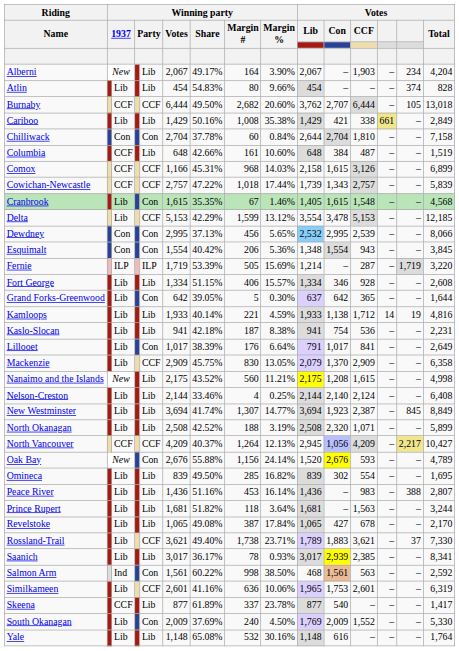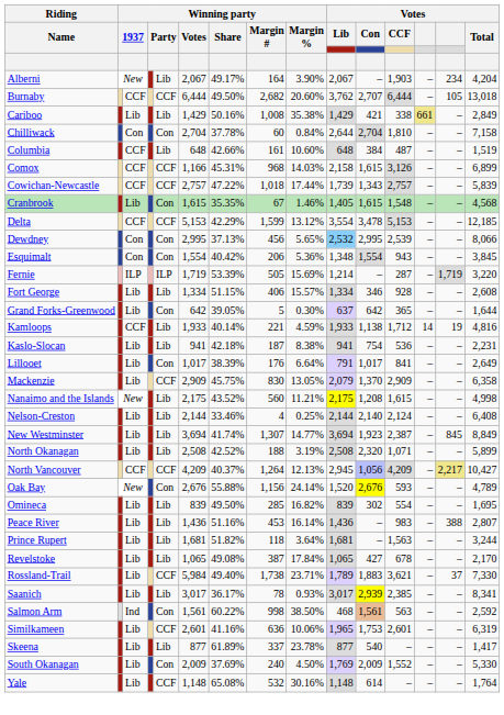 <table class="wikitable sortable mw-collapsible" style="text-align:right; font-size:85%">
 <tr>
 <th scope="col">Riding</th>
 <th scope="col" colspan="8">Winning party</th>
 <th scope="col" colspan="6">Votes</th>
 </tr>
 <tr>
 <th rowspan="2" scope="col">Name</th>
 <th colspan="2" rowspan="2" scope="col"><strong><a href='#'>1937</a></strong></th>
 <th colspan="2" rowspan="2" scope="col">Party</th>
 <th rowspan="2" scope="col">Votes</th>
 <th rowspan="2" scope="col">Share</th>
 <th rowspan="2" scope="col">Margin<br>#</th>
 <th rowspan="2" scope="col">Margin<br>%</th>
 <th scope="col">Lib</th>
 <th scope="col">Con</th>
 <th scope="col">CCF</th>
 <th scope="col"></th>
 <th scope="col"></th>
 <th rowspan="2" scope="col">Total</th>
 </tr>
 <tr>
 <th scope="col" style="background-color:#A51B12;"></th>
 <th scope="col" style="background-color:#294296;"></th>
 <th scope="col" style="background-color:#EEDDAA;"></th>
 <th scope="col" style="background-color:#DCDCDC;"></th>
 <th scope="col" style="background-color:#DCDCDC;"></th>
 </tr>
 <tr>
 <th> </th>
 <th colspan="2"></th>
 <th colspan="2"></th>
 <th></th>
 <th></th>
 <th></th>
 <th></th>
 <th></th>
 <th></th>
 <th></th>
 <th></th>
 <th></th>
 <th></th>
 </tr>
 <tr>
 <td style="text-align:left"><a href='#'>Alberni</a></td>
 <td colspan="2" style="background-color:#FFFFFF; text-align:center;"><em>New</em></td>
 <td style="background-color:#A51B12;"></td>
 <td style="text-align:left;">Lib</td>
 <td>2,067</td>
 <td>49.17%</td>
 <td>164</td>
 <td>3.90%</td>
 <td>2,067</td>
 <td>–</td>
 <td>1,903</td>
 <td>–</td>
 <td>234</td>
 <td>4,204</td>
-</tr>
-<tr>
-<td style="text-align:left"><a href='#'>Atlin</a></td>
-<td style="background-color:#A51B12;"></td>
-<td style="text-align:left;">Lib</td>
-<td style="background-color:#A51B12;"></td>
-<td style="text-align:left;">Lib</td>
-<td>454</td>
-<td>54.83%</td>
-<td>80</td>
-<td>9.66%</td>
-<td style="background-color:#DCDCDC;">454</td>
-<td>–</td>
-<td>–</td>
-<td>–</td>
-<td>374</td>
-<td>828</td>
 </tr>
 <tr>
 <td style="text-align:left"><a href='#'>Burnaby</a></td>
 <td style="background-color:#EEDDAA;"></td>
 <td style="text-align:left;">CCF</td>
 <td style="background-color:#EEDDAA;"></td>
 <td style="text-align:left;">CCF</td>
 <td>6,444</td>
 <td>49.50%</td>
 <td>2,682</td>
 <td>20.60%</td>
 <td>3,762</td>
 <td>2,707</td>
 <td style="background-color:#DCDCDC;">6,444</td>
 <td>–</td>
 <td>105</td>
 <td>13,018</td>
 </tr>
 <tr>
 <td style="text-align:left"><a href='#'>Cariboo</a></td>
 <td style="background-color:#A51B12;"></td>
 <td style="text-align:left;">Lib</td>
 <td style="background-color:#A51B12;"></td>
 <td style="text-align:left;">Lib</td>
 <td>1,429</td>
 <td>50.16%</td>
 <td>1,008</td>
 <td>35.38%</td>
 <td style="background-color:#DCDCDC;">1,429</td>
 <td>421</td>
 <td>338</td>
 <td style="background-color:#F0E68C;">661</td>
 <td>–</td>
 <td>2,849</td>
 </tr>
 <tr>
 <td style="text-align:left"><a href='#'>Chilliwack</a></td>
 <td style="background-color:#294296;"></td>
 <td style="text-align:left;">Con</td>
 <td style="background-color:#294296;"></td>
 <td style="text-align:left;">Con</td>
 <td>2,704</td>
 <td>37.78%</td>
 <td>60</td>
 <td>0.84%</td>
 <td>2,644</td>
 <td style="background-color:#DCDCDC;">2,704</td>
 <td>1,810</td>
 <td>–</td>
 <td>–</td>
 <td>7,158</td>
 </tr>
 <tr>
 <td style="text-align:left"><a href='#'>Columbia</a></td>
 <td style="background-color:#A51B12;"></td>
 <td style="text-align:left;">CCF</td>
 <td style="background-color:#A51B12;"></td>
 <td style="text-align:left;">Lib</td>
 <td>648</td>
 <td>42.66%</td>
 <td>161</td>
 <td>10.60%</td>
 <td style="background-color:#DCDCDC;">648</td>
 <td>384</td>
 <td>487</td>
 <td>–</td>
 <td>–</td>
 <td>1,519</td>
 </tr>
 <tr>
 <td style="text-align:left"><a href='#'>Comox</a></td>
 <td style="background-color:#EEDDAA;"></td>
 <td style="text-align:left;">CCF</td>
 <td style="background-color:#EEDDAA;"></td>
 <td style="text-align:left;">CCF</td>
 <td>1,166</td>
 <td>45.31%</td>
 <td>968</td>
 <td>14.03%</td>
 <td>2,158</td>
 <td>1,615</td>
 <td style="background-color:#DCDCDC;">3,126</td>
 <td>–</td>
 <td>–</td>
 <td>6,899</td>
 </tr>
 <tr>
 <td style="text-align:left"><a href='#'>Cowichan-Newcastle</a></td>
 <td style="background-color:#EEDDAA;"></td>
 <td style="text-align:left;">CCF</td>
 <td style="background-color:#EEDDAA;"></td>
 <td style="text-align:left;">CCF</td>
 <td>2,757</td>
 <td>47.22%</td>
 <td>1,018</td>
 <td>17.44%</td>
 <td>1,739</td>
 <td>1,343</td>
 <td style="background-color:#DCDCDC;">2,757</td>
 <td>–</td>
 <td>–</td>
 <td>5,839</td>
 </tr>
 <tr style="background-color:#B9E5B9;">
 <td style="text-align:left"><a href='#'>Cranbrook</a></td>
 <td style="background-color:#A51B12;"></td>
 <td style="text-align:left;">Lib</td>
 <td style="background-color:#294296;"></td>
 <td style="text-align:left;">Con</td>
 <td>1,615</td>
 <td>35.35%</td>
 <td>67</td>
 <td>1.46%</td>
 <td>1,405</td>
 <td>1,615</td>
 <td>1,548</td>
 <td>–</td>
 <td>–</td>
 <td>4,568</td>
 </tr>
 <tr>
 <td style="text-align:left"><a href='#'>Delta</a></td>
 <td style="background-color:#EEDDAA;"></td>
-<td style="text-align:left;">Lib</td>
+<td style="text-align:left;">CCF</td>
 <td style="background-color:#EEDDAA;"></td>
 <td style="text-align:left;">CCF</td>
 <td>5,153</td>
 <td>42.29%</td>
 <td>1,599</td>
 <td>13.12%</td>
 <td>3,554</td>
 <td>3,478</td>
 <td style="background-color:#DCDCDC;">5,153</td>
 <td>–</td>
 <td>–</td>
 <td>12,185</td>
 </tr>
 <tr>
 <td style="text-align:left"><a href='#'>Dewdney</a></td>
 <td style="background-color:#294296;"></td>
 <td style="text-align:left;">Con</td>
 <td style="background-color:#294296;"></td>
 <td style="text-align:left;">Con</td>
 <td>2,995</td>
 <td>37.13%</td>
 <td>456</td>
 <td>5.65%</td>
 <td style="background-color:#87CEFA;">2,532</td>
 <td>2,995</td>
 <td>2,539</td>
 <td>–</td>
 <td>–</td>
 <td>8,066</td>
 </tr>
 <tr>
 <td style="text-align:left"><a href='#'>Esquimalt</a></td>
 <td style="background-color:#294296;"></td>
 <td style="text-align:left;">Con</td>
 <td style="background-color:#294296;"></td>
 <td style="text-align:left;">Con</td>
 <td>1,554</td>
 <td>40.42%</td>
 <td>206</td>
 <td>5.36%</td>
 <td>1,348</td>
 <td style="background-color:#DCDCDC;">1,554</td>
 <td>943</td>
 <td>–</td>
 <td>–</td>
 <td>3,845</td>
 </tr>
 <tr>
 <td style="text-align:left"><a href='#'>Fernie</a></td>
 <td style="background-color:#EEBBBB;"></td>
 <td style="text-align:left;">ILP</td>
 <td style="background-color:#EEBBBB;"></td>
 <td style="text-align:left;">ILP</td>
 <td>1,719</td>
 <td>53.39%</td>
 <td>505</td>
 <td>15.69%</td>
 <td>1,214</td>
 <td>–</td>
 <td>287</td>
 <td>–</td>
 <td style="background-color:#DCDCDC;">1,719</td>
 <td>3,220</td>
 </tr>
 <tr>
 <td style="text-align:left"><a href='#'>Fort George</a></td>
 <td style="background-color:#A51B12;"></td>
 <td style="text-align:left;">Lib</td>
 <td style="background-color:#A51B12;"></td>
 <td style="text-align:left;">Lib</td>
 <td>1,334</td>
 <td>51.15%</td>
 <td>406</td>
 <td>15.57%</td>
 <td style="background-color:#DCDCDC;">1,334</td>
 <td>346</td>
 <td>928</td>
 <td>–</td>
 <td>–</td>
 <td>2,608</td>
 </tr>
 <tr>
 <td style="text-align:left"><a href='#'>Grand Forks-Greenwood</a></td>
 <td style="background-color:#A51B12;"></td>
 <td style="text-align:left;">Lib</td>
 <td style="background-color:#294296;"></td>
 <td style="text-align:left;">Con</td>
 <td>642</td>
 <td>39.05%</td>
 <td>5</td>
 <td>0.30%</td>
 <td style="background-color:#DCD0FF;">637</td>
 <td>642</td>
 <td>365</td>
 <td>–</td>
 <td>–</td>
 <td>1,644</td>
 </tr>
 <tr>
 <td style="text-align:left"><a href='#'>Kamloops</a></td>
 <td style="background-color:#A51B12;"></td>
-<td style="text-align:left;">Lib</td>
+<td style="text-align:left;">CCF</td>
 <td style="background-color:#A51B12;"></td>
 <td style="text-align:left;">Lib</td>
 <td>1,933</td>
 <td>40.14%</td>
 <td>221</td>
 <td>4.59%</td>
 <td style="background-color:#DCDCDC;">1,933</td>
 <td>1,138</td>
 <td>1,712</td>
 <td>14</td>
 <td>19</td>
 <td>4,816</td>
 </tr>
 <tr>
 <td style="text-align:left"><a href='#'>Kaslo-Slocan</a></td>
 <td style="background-color:#A51B12;"></td>
 <td style="text-align:left;">Lib</td>
 <td style="background-color:#A51B12;"></td>
 <td style="text-align:left;">Lib</td>
 <td>941</td>
 <td>42.18%</td>
 <td>187</td>
 <td>8.38%</td>
 <td style="background-color:#DCDCDC;">941</td>
 <td>754</td>
 <td>536</td>
 <td>–</td>
 <td>–</td>
 <td>2,231</td>
 </tr>
 <tr>
 <td style="text-align:left"><a href='#'>Lillooet</a></td>
 <td style="background-color:#A51B12;"></td>
 <td style="text-align:left;">Lib</td>
 <td style="background-color:#294296;"></td>
 <td style="text-align:left;">Con</td>
 <td>1,017</td>
 <td>38.39%</td>
 <td>176</td>
 <td>6.64%</td>
 <td style="background-color:#DCD0FF;">791</td>
 <td>1,017</td>
 <td>841</td>
 <td>–</td>
 <td>–</td>
 <td>2,649</td>
 </tr>
 <tr>
 <td style="text-align:left"><a href='#'>Mackenzie</a></td>
 <td style="background-color:#A51B12;"></td>
 <td style="text-align:left;">Lib</td>
 <td style="background-color:#EEDDAA;"></td>
 <td style="text-align:left;">CCF</td>
 <td>2,909</td>
 <td>45.75%</td>
 <td>830</td>
 <td>13.05%</td>
 <td style="background-color:#DCD0FF;">2,079</td>
 <td>1,370</td>
 <td>2,909</td>
 <td>–</td>
 <td>–</td>
 <td>6,358</td>
 </tr>
 <tr>
 <td style="text-align:left"><a href='#'>Nanaimo and the Islands</a></td>
 <td colspan="2" style="background-color:#FFFFFF; text-align:center;"><em>New</em></td>
 <td style="background-color:#A51B12;"></td>
 <td style="text-align:left;">Lib</td>
 <td>2,175</td>
 <td>43.52%</td>
 <td>560</td>
 <td>11.21%</td>
 <td style="background-color:#FFFF00;">2,175</td>
 <td>1,208</td>
 <td>1,615</td>
 <td>–</td>
 <td>–</td>
 <td>4,998</td>
 </tr>
 <tr>
 <td style="text-align:left"><a href='#'>Nelson-Creston</a></td>
 <td style="background-color:#A51B12;"></td>
 <td style="text-align:left;">Lib</td>
 <td style="background-color:#A51B12;"></td>
 <td style="text-align:left;">Lib</td>
 <td>2,144</td>
 <td>33.46%</td>
 <td>4</td>
 <td>0.25%</td>
 <td style="background-color:#DCDCDC;">2,144</td>
 <td>2,140</td>
 <td>2,124</td>
 <td>–</td>
 <td>–</td>
 <td>6,408</td>
 </tr>
 <tr>
 <td style="text-align:left"><a href='#'>New Westminster</a></td>
 <td style="background-color:#A51B12;"></td>
 <td style="text-align:left;">Lib</td>
 <td style="background-color:#A51B12;"></td>
 <td style="text-align:left;">Lib</td>
 <td>3,694</td>
 <td>41.74%</td>
 <td>1,307</td>
 <td>14.77%</td>
 <td style="background-color:#DCDCDC;">3,694</td>
 <td>1,923</td>
 <td>2,387</td>
 <td>–</td>
 <td>845</td>
 <td>8,849</td>
 </tr>
 <tr>
 <td style="text-align:left"><a href='#'>North Okanagan</a></td>
 <td style="background-color:#A51B12;"></td>
 <td style="text-align:left;">Lib</td>
 <td style="background-color:#A51B12;"></td>
 <td style="text-align:left;">Lib</td>
 <td>2,508</td>
 <td>42.52%</td>
 <td>188</td>
 <td>3.19%</td>
 <td style="background-color:#DCDCDC;">2,508</td>
 <td>2,320</td>
 <td>1,071</td>
 <td>–</td>
 <td>–</td>
 <td>5,899</td>
 </tr>
 <tr>
 <td style="text-align:left"><a href='#'>North Vancouver</a></td>
 <td style="background-color:#EEDDAA;"></td>
 <td style="text-align:left;">CCF</td>
 <td style="background-color:#EEDDAA;"></td>
 <td style="text-align:left;">CCF</td>
 <td>4,209</td>
 <td>40.37%</td>
 <td>1,264</td>
 <td>12.13%</td>
 <td>2,945</td>
 <td style="background-color:#B8BFFE;">1,056</td>
 <td style="background-color:#DCDCDC;">4,209</td>
 <td>–</td>
 <td style="background-color:#F0E68C;">2,217</td>
 <td>10,427</td>
 </tr>
 <tr>
 <td style="text-align:left"><a href='#'>Oak Bay</a></td>
 <td colspan="2" style="background-color:#FFFFFF; text-align:center;"><em>New</em></td>
 <td style="background-color:#294296;"></td>
 <td style="text-align:left;">Con</td>
 <td>2,676</td>
 <td>55.88%</td>
 <td>1,156</td>
 <td>24.14%</td>
 <td>1,520</td>
 <td style="background-color:#FFFF00;">2,676</td>
 <td>593</td>
 <td>–</td>
 <td>–</td>
 <td>4,789</td>
 </tr>
 <tr>
 <td style="text-align:left"><a href='#'>Omineca</a></td>
 <td style="background-color:#A51B12;"></td>
 <td style="text-align:left;">Lib</td>
 <td style="background-color:#A51B12;"></td>
 <td style="text-align:left;">Lib</td>
 <td>839</td>
 <td>49.50%</td>
 <td>285</td>
 <td>16.82%</td>
 <td style="background-color:#DCDCDC;">839</td>
 <td>302</td>
 <td>554</td>
 <td>–</td>
 <td>–</td>
 <td>1,695</td>
 </tr>
 <tr>
 <td style="text-align:left"><a href='#'>Peace River</a></td>
 <td style="background-color:#A51B12;"></td>
 <td style="text-align:left;">Lib</td>
 <td style="background-color:#A51B12;"></td>
 <td style="text-align:left;">Lib</td>
 <td>1,436</td>
 <td>51.16%</td>
 <td>453</td>
 <td>16.14%</td>
 <td style="background-color:#DCDCDC;">1,436</td>
 <td>–</td>
 <td>983</td>
 <td>–</td>
 <td>388</td>
 <td>2,807</td>
 </tr>
 <tr>
 <td style="text-align:left"><a href='#'>Prince Rupert</a></td>
 <td style="background-color:#A51B12;"></td>
 <td style="text-align:left;">Lib</td>
 <td style="background-color:#A51B12;"></td>
 <td style="text-align:left;">Lib</td>
 <td>1,681</td>
 <td>51.82%</td>
 <td>118</td>
 <td>3.64%</td>
 <td style="background-color:#DCDCDC;">1,681</td>
 <td>–</td>
 <td>1,563</td>
 <td>–</td>
 <td>–</td>
 <td>3,244</td>
 </tr>
 <tr>
 <td style="text-align:left"><a href='#'>Revelstoke</a></td>
 <td style="background-color:#A51B12;"></td>
 <td style="text-align:left;">Lib</td>
 <td style="background-color:#A51B12;"></td>
 <td style="text-align:left;">Lib</td>
 <td>1,065</td>
 <td>49.08%</td>
 <td>387</td>
 <td>17.84%</td>
 <td style="background-color:#DCDCDC;">1,065</td>
 <td>427</td>
 <td>678</td>
 <td>–</td>
 <td>–</td>
 <td>2,170</td>
 </tr>
 <tr>
 <td style="text-align:left"><a href='#'>Rossland-Trail</a></td>
 <td style="background-color:#A51B12;"></td>
 <td style="text-align:left;">Lib</td>
 <td style="background-color:#EEDDAA;"></td>
 <td style="text-align:left;">CCF</td>
-<td>3,621</td>
+<td>5,984</td>
 <td>49.40%</td>
 <td>1,738</td>
 <td>23.71%</td>
 <td style="background-color:#DCD0FF;">1,789</td>
 <td>1,883</td>
 <td>3,621</td>
 <td>–</td>
 <td>37</td>
 <td>7,330</td>
 </tr>
 <tr>
 <td style="text-align:left"><a href='#'>Saanich</a></td>
 <td style="background-color:#A51B12;"></td>
 <td style="text-align:left;">Lib</td>
 <td style="background-color:#A51B12;"></td>
 <td style="text-align:left;">Lib</td>
 <td>3,017</td>
 <td>36.17%</td>
 <td>78</td>
 <td>0.93%</td>
 <td style="background-color:#DCDCDC;">3,017</td>
 <td style="background-color:#FFFF00;">2,939</td>
 <td>2,385</td>
 <td>–</td>
 <td>–</td>
 <td>8,341</td>
 </tr>
 <tr>
 <td style="text-align:left"><a href='#'>Salmon Arm</a></td>
 <td style="background-color:#DCDCDC;"></td>
 <td style="text-align:left;">Ind</td>
 <td style="background-color:#294296;"></td>
 <td style="text-align:left;">Con</td>
 <td>1,561</td>
 <td>60.22%</td>
 <td>998</td>
 <td>38.50%</td>
 <td>468</td>
 <td style="background-color:#EABB94;">1,561</td>
 <td>563</td>
 <td>–</td>
 <td>–</td>
 <td>2,592</td>
 </tr>
 <tr>
 <td style="text-align:left"><a href='#'>Similkameen</a></td>
 <td style="background-color:#A51B12;"></td>
 <td style="text-align:left;">Lib</td>
 <td style="background-color:#EEDDAA;"></td>
 <td style="text-align:left;">CCF</td>
 <td>2,601</td>
 <td>41.16%</td>
 <td>636</td>
 <td>10.06%</td>
 <td style="background-color:#DCD0FF;">1,965</td>
 <td>1,753</td>
 <td>2,601</td>
 <td>–</td>
 <td>–</td>
 <td>6,319</td>
 </tr>
 <tr>
 <td style="text-align:left"><a href='#'>Skeena</a></td>
 <td style="background-color:#A51B12;"></td>
-<td style="text-align:left;">CCF</td>
+<td style="text-align:left;">Lib</td>
 <td style="background-color:#A51B12;"></td>
 <td style="text-align:left;">Lib</td>
 <td>877</td>
 <td>61.89%</td>
 <td>337</td>
 <td>23.78%</td>
 <td style="background-color:#DCDCDC;">877</td>
 <td>540</td>
 <td>–</td>
 <td>–</td>
 <td>–</td>
 <td>1,417</td>
 </tr>
 <tr>
 <td style="text-align:left"><a href='#'>South Okanagan</a></td>
 <td style="background-color:#A51B12;"></td>
 <td style="text-align:left;">Lib</td>
 <td style="background-color:#294296;"></td>
 <td style="text-align:left;">Con</td>
 <td>2,009</td>
 <td>37.69%</td>
 <td>240</td>
 <td>4.50%</td>
 <td style="background-color:#DCD0FF;">1,769</td>
 <td>2,009</td>
 <td>1,552</td>
 <td>–</td>
 <td>–</td>
 <td>5,330</td>
 </tr>
 <tr>
 <td style="text-align:left"><a href='#'>Yale</a></td>
 <td style="background-color:#A51B12;"></td>
 <td style="text-align:left;">Lib</td>
 <td style="background-color:#A51B12;"></td>
-<td style="text-align:left;">Lib</td>
+<td style="text-align:left;">CCF</td>
 <td>1,148</td>
 <td>65.08%</td>
 <td>532</td>
 <td>30.16%</td>
 <td style="background-color:#DCDCDC;">1,148</td>
-<td>616</td>
+<td>614</td>
 <td>–</td>
 <td>–</td>
 <td>–</td>
 <td>1,764</td>
 </tr>
 </table>
